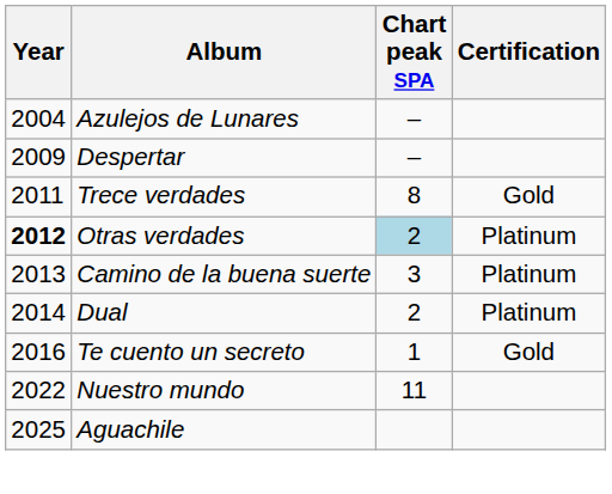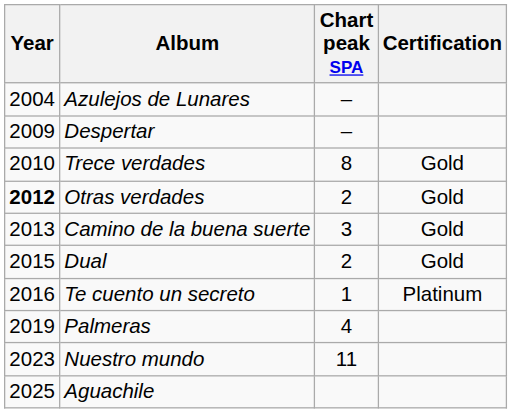 <table class="wikitable">
 <tr>
 <th>Year</th>
 <th>Album</th>
 <th>Chart <br>peak<br><small><a href='#'>SPA</a><br></small></th>
 <th>Certification</th>
 </tr>
 <tr>
 <td>2004</td>
 <td><em>Azulejos de Lunares</em></td>
 <td style="text-align:center;">–</td>
 <td></td>
 </tr>
 <tr>
 <td>2009</td>
 <td><em>Despertar</em></td>
 <td style="text-align:center;">–</td>
 <td></td>
 </tr>
 <tr>
-<td>2011</td>
+<td>2010</td>
 <td><em>Trece verdades</em></td>
 <td style="text-align:center;">8</td>
 <td style="text-align:center;">Gold</td>
 </tr>
 <tr>
 <td><strong>2012</strong></td>
 <td><em>Otras verdades</em></td>
-<td style="background: lightblue; text-align:center;">2</td>
-<td style="text-align:center;">Platinum</td>
+<td style="text-align:center;">2</td>
+<td style="text-align:center;">Gold</td>
 </tr>
 <tr>
 <td>2013</td>
 <td><em>Camino de la buena suerte</em></td>
 <td style="text-align:center;">3</td>
-<td style="text-align:center;">Platinum</td>
+<td style="text-align:center;">Gold</td>
 </tr>
 <tr>
-<td>2014</td>
+<td>2015</td>
 <td><em>Dual</em></td>
 <td style="text-align:center;">2</td>
-<td style="text-align:center;">Platinum</td>
+<td style="text-align:center;">Gold</td>
 </tr>
 <tr>
 <td>2016</td>
 <td><em>Te cuento un secreto</em></td>
 <td style="text-align:center;">1</td>
-<td style="text-align:center;">Gold</td>
+<td style="text-align:center;">Platinum</td>
 </tr>
 <tr>
-<td>2022</td>
+<td>2019</td>
+<td><em>Palmeras</em></td>
+<td style="text-align:center;">4</td>
+<td style="text-align:center;"></td>
+</tr>
+<tr>
+<td>2023</td>
 <td><em>Nuestro mundo</em></td>
 <td style="text-align:center;">11</td>
 <td style="text-align:center;"></td>
 </tr>
 <tr>
 <td>2025</td>
 <td><em>Aguachile</em></td>
 <td style="text-align:center;"></td>
 <td style="text-align:center;"></td>
 </tr>
 </table>
